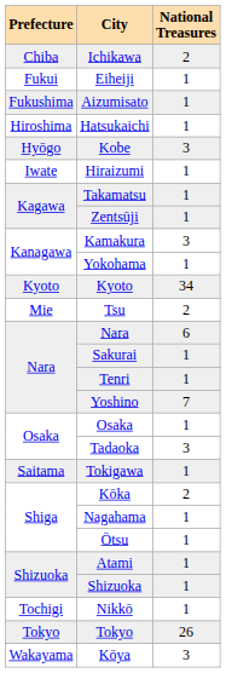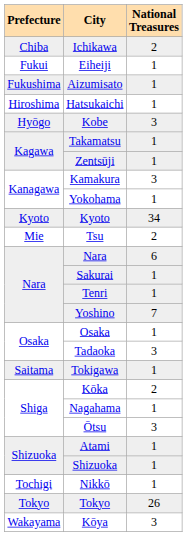 <table class="wikitable" style="width:35%; text-align:center; background:#fff; float:left;">
 <tr>
 <th style="text-align:center; background:#ffdead;">Prefecture</th>
 <th style="text-align:center; background:#ffdead;">City</th>
 <th style="text-align:center; background:#ffdead;">National Treasures</th>
 </tr>
 <tr>
 <td style="background:#efefef;"><a href='#'>Chiba</a></td>
 <td style="background:#efefef;"><a href='#'>Ichikawa</a></td>
 <td style="background:#efefef;">2</td>
 </tr>
 <tr>
 <td><a href='#'>Fukui</a></td>
 <td><a href='#'>Eiheiji</a></td>
 <td>1</td>
 </tr>
 <tr>
 <td style="background:#efefef;"><a href='#'>Fukushima</a></td>
 <td style="background:#efefef;"><a href='#'>Aizumisato</a></td>
 <td style="background:#efefef;">1</td>
 </tr>
 <tr>
 <td><a href='#'>Hiroshima</a></td>
 <td><a href='#'>Hatsukaichi</a></td>
 <td>1</td>
 </tr>
 <tr>
 <td style="background:#efefef;"><a href='#'>Hyōgo</a></td>
 <td style="background:#efefef;"><a href='#'>Kobe</a></td>
 <td style="background:#efefef;">3</td>
-</tr>
-<tr>
-<td><a href='#'>Iwate</a></td>
-<td><a href='#'>Hiraizumi</a></td>
-<td>1</td>
 </tr>
 <tr>
 <td style="background:#efefef;" rowspan="2"><a href='#'>Kagawa</a></td>
 <td style="background:#efefef;"><a href='#'>Takamatsu</a></td>
 <td style="background:#efefef;">1</td>
 </tr>
 <tr>
 <td style="background:#efefef;"><a href='#'>Zentsūji</a></td>
 <td style="background:#efefef;">1</td>
 </tr>
 <tr>
 <td rowspan="2"><a href='#'>Kanagawa</a></td>
 <td><a href='#'>Kamakura</a></td>
 <td>3</td>
 </tr>
 <tr>
 <td><a href='#'>Yokohama</a></td>
 <td>1</td>
 </tr>
 <tr>
 <td style="background:#efefef;"><a href='#'>Kyoto</a></td>
 <td style="background:#efefef;"><a href='#'>Kyoto</a></td>
 <td style="background:#efefef;">34</td>
 </tr>
 <tr>
 <td><a href='#'>Mie</a></td>
 <td><a href='#'>Tsu</a></td>
 <td>2</td>
 </tr>
 <tr>
 <td style="background:#efefef;" rowspan="4"><a href='#'>Nara</a></td>
 <td style="background:#efefef;"><a href='#'>Nara</a></td>
 <td style="background:#efefef;">6</td>
 </tr>
 <tr>
 <td style="background:#efefef;"><a href='#'>Sakurai</a></td>
 <td style="background:#efefef;">1</td>
 </tr>
 <tr>
 <td style="background:#efefef;"><a href='#'>Tenri</a></td>
 <td style="background:#efefef;">1</td>
 </tr>
 <tr>
 <td style="background:#efefef;"><a href='#'>Yoshino</a></td>
 <td style="background:#efefef;">7</td>
 </tr>
 <tr>
 <td rowspan="2"><a href='#'>Osaka</a></td>
 <td><a href='#'>Osaka</a></td>
 <td>1</td>
 </tr>
 <tr>
 <td><a href='#'>Tadaoka</a></td>
 <td>3</td>
 </tr>
 <tr>
 <td style="background:#efefef;"><a href='#'>Saitama</a></td>
 <td style="background:#efefef;"><a href='#'>Tokigawa</a></td>
 <td style="background:#efefef;">1</td>
 </tr>
 <tr>
 <td rowspan="3"><a href='#'>Shiga</a></td>
 <td><a href='#'>Kōka</a></td>
 <td>2</td>
 </tr>
 <tr>
 <td><a href='#'>Nagahama</a></td>
 <td>1</td>
 </tr>
 <tr>
 <td><a href='#'>Ōtsu</a></td>
-<td>1</td>
+<td>3</td>
 </tr>
 <tr>
 <td style="background:#efefef;" rowspan="2"><a href='#'>Shizuoka</a></td>
 <td style="background:#efefef;"><a href='#'>Atami</a></td>
 <td style="background:#efefef;">1</td>
 </tr>
 <tr>
 <td style="background:#efefef;"><a href='#'>Shizuoka</a></td>
 <td style="background:#efefef;">1</td>
 </tr>
 <tr>
 <td><a href='#'>Tochigi</a></td>
 <td><a href='#'>Nikkō</a></td>
 <td>1</td>
 </tr>
 <tr>
 <td style="background:#efefef;"><a href='#'>Tokyo</a></td>
 <td style="background:#efefef;"><a href='#'>Tokyo</a></td>
 <td style="background:#efefef;">26</td>
 </tr>
 <tr>
 <td><a href='#'>Wakayama</a></td>
 <td><a href='#'>Kōya</a></td>
 <td>3</td>
 </tr>
 </table>
